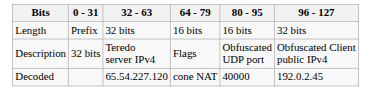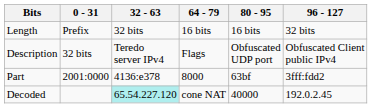 <table class="wikitable" style="margin-right:auto; margin-left:auto;">
 <tr>
 <th>Bits</th>
 <th>0 - 31</th>
 <th>32 - 63</th>
 <th>64 - 79</th>
 <th>80 - 95</th>
 <th>96 - 127</th>
 </tr>
 <tr>
 <td>Length</td>
 <td>Prefix</td>
 <td>32 bits</td>
 <td>16 bits</td>
 <td>16 bits</td>
 <td>32 bits</td>
 </tr>
 <tr>
 <td>Description</td>
 <td>32 bits</td>
 <td>Teredo<br>server IPv4</td>
 <td>Flags</td>
 <td>Obfuscated<br>UDP port</td>
 <td>Obfuscated Client<br>public IPv4</td>
 </tr>
 <tr>
+<td>Part</td>
+<td>2001:0000</td>
+<td>4136:e378</td>
+<td>8000</td>
+<td>63bf</td>
+<td>3fff:fdd2</td>
+</tr>
+<tr>
 <td>Decoded</td>
 <td></td>
-<td>65.54.227.120</td>
+<td style="background: paleturquoise;">65.54.227.120</td>
 <td>cone NAT</td>
 <td>40000</td>
 <td>192.0.2.45</td>
 </tr>
 </table>
